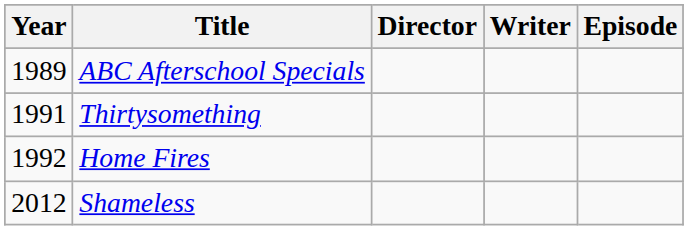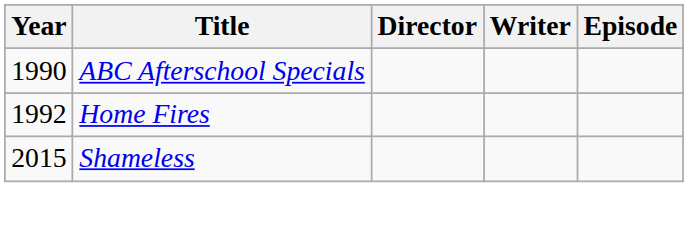 <table class="wikitable sortable">
 <tr>
 <th>Year</th>
 <th>Title</th>
 <th>Director</th>
 <th>Writer</th>
 <th>Episode</th>
 </tr>
 <tr>
-<td>1989</td>
+<td>1990</td>
 <td><em><a href='#'>ABC Afterschool Specials</a></em></td>
-<td></td>
-<td></td>
-<td></td>
-</tr>
-<tr>
-<td>1991</td>
-<td><em><a href='#'>Thirtysomething</a></em></td>
 <td></td>
 <td></td>
 <td></td>
 </tr>
 <tr>
 <td>1992</td>
 <td><em><a href='#'>Home Fires</a></em></td>
 <td></td>
 <td></td>
 <td></td>
 </tr>
 <tr>
-<td>2012</td>
+<td>2015</td>
 <td><em><a href='#'>Shameless</a></em></td>
 <td></td>
 <td></td>
 <td></td>
 </tr>
 </table>
